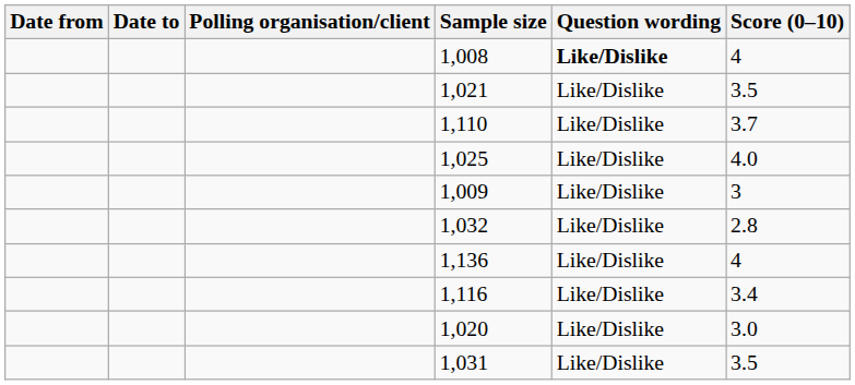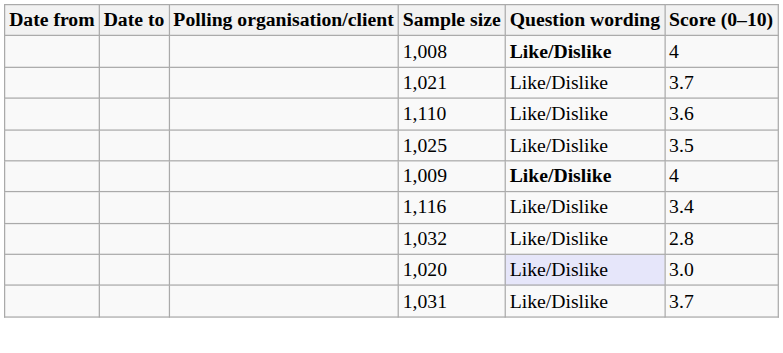 <table class="wikitable sortable">
 <tr>
 <th>Date from</th>
 <th>Date to</th>
 <th>Polling organisation/client</th>
 <th>Sample size</th>
 <th>Question wording</th>
 <th>Score (0–10)</th>
 </tr>
 <tr>
 <td></td>
 <td></td>
 <td></td>
 <td>1,008</td>
 <td><strong>Like/Dislike</strong></td>
 <td>4</td>
 </tr>
 <tr>
 <td></td>
 <td></td>
 <td></td>
 <td>1,021</td>
 <td>Like/Dislike</td>
-<td>3.5</td>
+<td>3.7</td>
 </tr>
 <tr>
 <td></td>
 <td></td>
 <td></td>
 <td>1,110</td>
 <td>Like/Dislike</td>
-<td>3.7</td>
+<td>3.6</td>
 </tr>
 <tr>
 <td></td>
 <td></td>
 <td></td>
 <td>1,025</td>
 <td>Like/Dislike</td>
-<td>4.0</td>
+<td>3.5</td>
 </tr>
 <tr>
 <td></td>
 <td></td>
 <td></td>
 <td>1,009</td>
-<td>Like/Dislike</td>
-<td>3</td>
-</tr>
-<tr>
-<td></td>
-<td></td>
-<td></td>
-<td>1,032</td>
-<td>Like/Dislike</td>
-<td>2.8</td>
-</tr>
-<tr>
-<td></td>
-<td></td>
-<td></td>
-<td>1,136</td>
-<td>Like/Dislike</td>
+<td><strong>Like/Dislike</strong></td>
 <td>4</td>
 </tr>
 <tr>
 <td></td>
 <td></td>
 <td></td>
 <td>1,116</td>
 <td>Like/Dislike</td>
 <td>3.4</td>
 </tr>
 <tr>
 <td></td>
 <td></td>
 <td></td>
+<td>1,032</td>
+<td>Like/Dislike</td>
+<td>2.8</td>
+</tr>
+<tr>
+<td></td>
+<td></td>
+<td></td>
 <td>1,020</td>
-<td>Like/Dislike</td>
+<td style="background: lavender;">Like/Dislike</td>
 <td>3.0</td>
 </tr>
 <tr>
 <td></td>
 <td></td>
 <td></td>
 <td>1,031</td>
 <td>Like/Dislike</td>
-<td>3.5</td>
+<td>3.7</td>
 </tr>
 </table>
